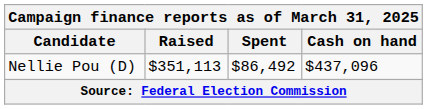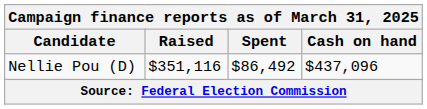 <table class="wikitable sortable">
 <tr>
 <th colspan=4>Campaign finance reports as of March 31, 2025</th>
 </tr>
 <tr style="text-align:center;">
 <th>Candidate</th>
 <th>Raised</th>
 <th>Spent</th>
 <th>Cash on hand</th>
 </tr>
 <tr>
 <td>Nellie Pou (D)</td>
-<td>$351,113</td>
+<td>$351,116</td>
 <td>$86,492</td>
 <td>$437,096</td>
 </tr>
 <tr>
 <th colspan="4"><small>Source: <a href='#'>Federal Election Commission</a></small></th>
 </tr>
 </table>
